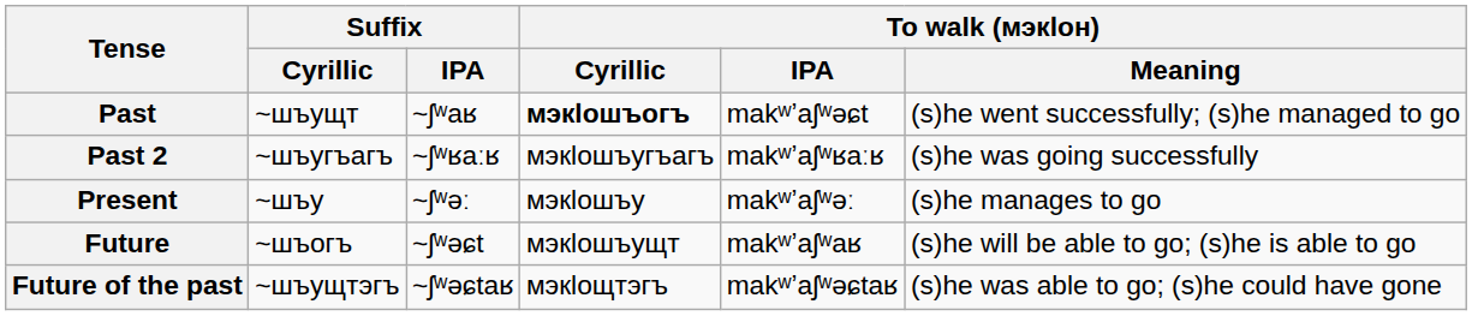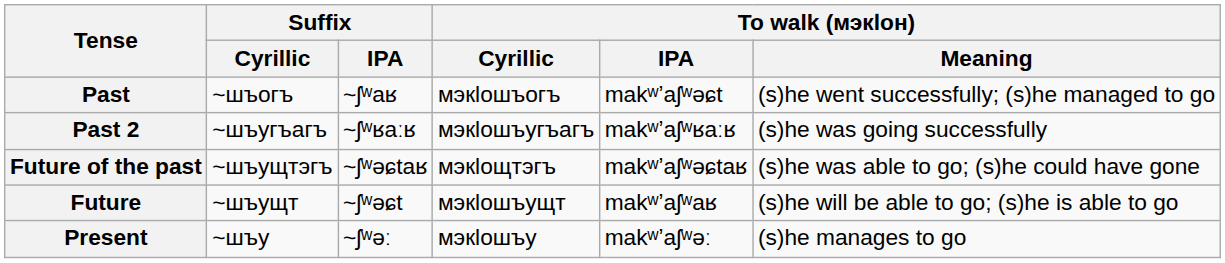 <table class="wikitable">
 <tr>
 <th rowspan=2>Tense</th>
 <th colspan=2>Suffix</th>
 <th colspan=3>To walk (мэкӏон)</th>
 </tr>
 <tr>
 <th>Cyrillic</th>
 <th>IPA</th>
 <th>Cyrillic</th>
 <th>IPA</th>
 <th>Meaning</th>
 </tr>
 <tr>
 <th>Past</th>
-<td>~шъущт</td>
+<td>~шъогъ</td>
 <td>~ʃʷaʁ</td>
-<td><strong>мэкӏошъогъ</strong></td>
+<td>мэкӏошъогъ</td>
 <td>makʷʼaʃʷəɕt</td>
 <td>(s)he went successfully; (s)he managed to go</td>
 </tr>
 <tr>
 <th>Past 2</th>
 <td>~шъугъагъ</td>
 <td>~ʃʷʁaːʁ</td>
 <td>мэкӏошъугъагъ</td>
 <td>makʷʼaʃʷʁaːʁ</td>
 <td>(s)he was going successfully</td>
 </tr>
 <tr>
+<th>Future of the past</th>
+<td>~шъущтэгъ</td>
+<td>~ʃʷəɕtaʁ</td>
+<td>мэкӏощтэгъ</td>
+<td>makʷʼaʃʷəɕtaʁ</td>
+<td>(s)he was able to go; (s)he could have gone</td>
+</tr>
+<tr>
+<th>Future</th>
+<td>~шъущт</td>
+<td>~ʃʷəɕt</td>
+<td>мэкӏошъущт</td>
+<td>makʷʼaʃʷaʁ</td>
+<td>(s)he will be able to go; (s)he is able to go</td>
+</tr>
+<tr>
 <th>Present</th>
 <td>~шъу</td>
 <td>~ʃʷəː</td>
 <td>мэкӏошъу</td>
 <td>makʷʼaʃʷəː</td>
 <td>(s)he manages to go</td>
 </tr>
-<tr>
-<th>Future</th>
-<td>~шъогъ</td>
-<td>~ʃʷəɕt</td>
-<td>мэкӏошъущт</td>
-<td>makʷʼaʃʷaʁ</td>
-<td>(s)he will be able to go; (s)he is able to go</td>
-</tr>
-<tr>
-<th>Future of the past</th>
-<td>~шъущтэгъ</td>
-<td>~ʃʷəɕtaʁ</td>
-<td>мэкӏощтэгъ</td>
-<td>makʷʼaʃʷəɕtaʁ</td>
-<td>(s)he was able to go; (s)he could have gone</td>
-</tr>
 </table>
